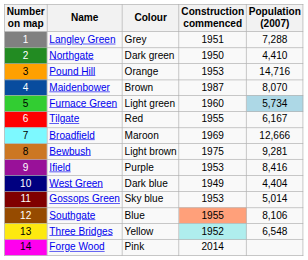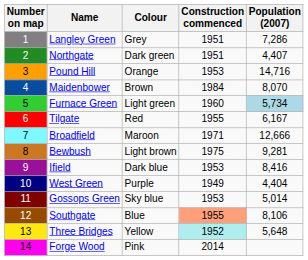 <table class="wikitable sortable">
 <tr>
 <th>Number<br>on map</th>
 <th>Name</th>
 <th>Colour</th>
 <th>Construction<br>commenced</th>
 <th>Population<br>(2007)<br></th>
 </tr>
 <tr>
 <td style="text-align:center; background:gray; color:white;">1</td>
 <td><a href='#'>Langley Green</a></td>
 <td>Grey</td>
 <td style="text-align:center;">1951</td>
-<td style="text-align:center;">7,288</td>
+<td style="text-align:center;">7,286</td>
 </tr>
 <tr>
 <td style="text-align:center; background:#228b22;color:white;">2</td>
 <td><a href='#'>Northgate</a></td>
 <td>Dark green</td>
-<td style="text-align:center;">1950</td>
-<td style="text-align:center;">4,410</td>
+<td style="text-align:center;">1951</td>
+<td style="text-align:center;">4,407</td>
 </tr>
 <tr>
 <td style="text-align:center; background:#ffa000;">3</td>
 <td><a href='#'>Pound Hill</a></td>
 <td>Orange</td>
 <td style="text-align:center;">1953</td>
 <td style="text-align:center;">14,716</td>
 </tr>
 <tr>
 <td style="text-align:center; background:#084c9e;color:white;">4</td>
 <td><a href='#'>Maidenbower</a></td>
 <td>Brown</td>
-<td style="text-align:center;">1987</td>
+<td style="text-align:center;">1984</td>
 <td style="text-align:center;">8,070</td>
 </tr>
 <tr>
 <td style="text-align:center; background:#32cd32;">5</td>
 <td><a href='#'>Furnace Green</a></td>
 <td>Light green</td>
 <td style="text-align:center;">1960</td>
 <td style="background: lightblue; text-align:center;">5,734</td>
 </tr>
 <tr>
 <td style="text-align:center; background:red;color:white;">6</td>
 <td><a href='#'>Tilgate</a></td>
 <td>Red</td>
 <td style="text-align:center;">1955</td>
 <td style="text-align:center;">6,167</td>
 </tr>
 <tr>
 <td style="text-align:center; background:#7df9ff;">7</td>
 <td><a href='#'>Broadfield</a></td>
 <td>Maroon</td>
-<td style="text-align:center;">1969</td>
+<td style="text-align:center;">1971</td>
 <td style="text-align:center;">12,666</td>
 </tr>
 <tr>
 <td style="text-align:center; background:#c72;">8</td>
 <td><a href='#'>Bewbush</a></td>
 <td>Light brown</td>
 <td style="text-align:center;">1975</td>
 <td style="text-align:center;">9,281</td>
 </tr>
 <tr>
 <td style="text-align:center; background:#919;color:white;">9</td>
 <td><a href='#'>Ifield</a></td>
-<td>Purple</td>
+<td>Dark blue</td>
 <td style="text-align:center;">1953</td>
 <td style="text-align:center;">8,416</td>
 </tr>
 <tr>
 <td style="text-align:center; background:navy;color:white;">10</td>
 <td><a href='#'>West Green</a></td>
-<td>Dark blue</td>
+<td>Purple</td>
 <td style="text-align:center;">1949</td>
 <td style="text-align:center;">4,404</td>
 </tr>
 <tr>
 <td style="text-align:center; background:maroon;color:white;">11</td>
 <td><a href='#'>Gossops Green</a></td>
 <td>Sky blue</td>
 <td style="text-align:center;">1953</td>
 <td style="text-align:center;">5,014</td>
 </tr>
 <tr>
 <td style="text-align:center; background:#964b00;color:white;">12</td>
 <td><a href='#'>Southgate</a></td>
 <td>Blue</td>
 <td style="background: lightsalmon; text-align:center;">1955</td>
 <td style="text-align:center;">8,106</td>
 </tr>
 <tr>
 <td style="text-align:center; background:#fde910;">13</td>
 <td><a href='#'>Three Bridges</a></td>
 <td>Yellow</td>
 <td style="background: paleturquoise; text-align:center;">1952</td>
-<td style="text-align:center;">6,548</td>
+<td style="text-align:center;">5,648</td>
 </tr>
 <tr>
 <td style="text-align:center; background:#ff00ee;">14</td>
 <td><a href='#'>Forge Wood</a></td>
 <td>Pink</td>
 <td style="text-align:center;">2014</td>
 <td style="text-align:center;"></td>
 </tr>
 </table>
